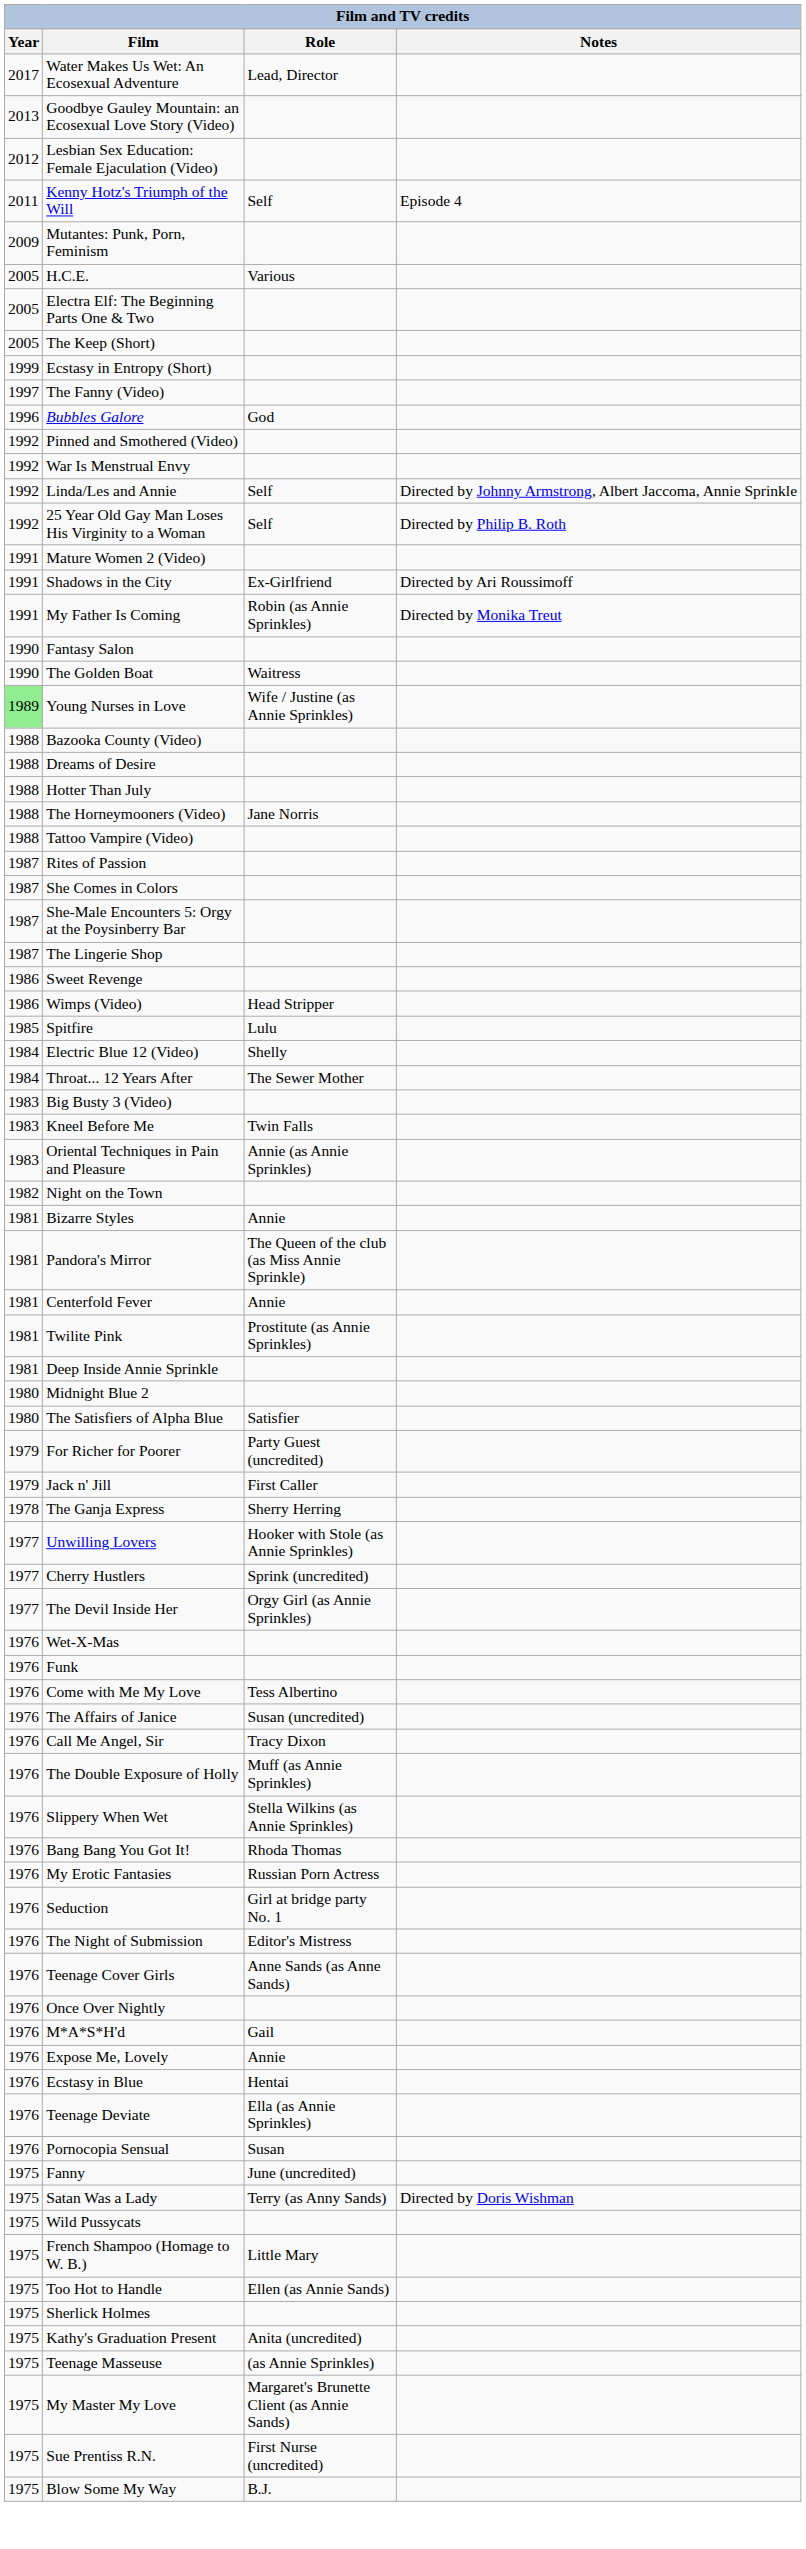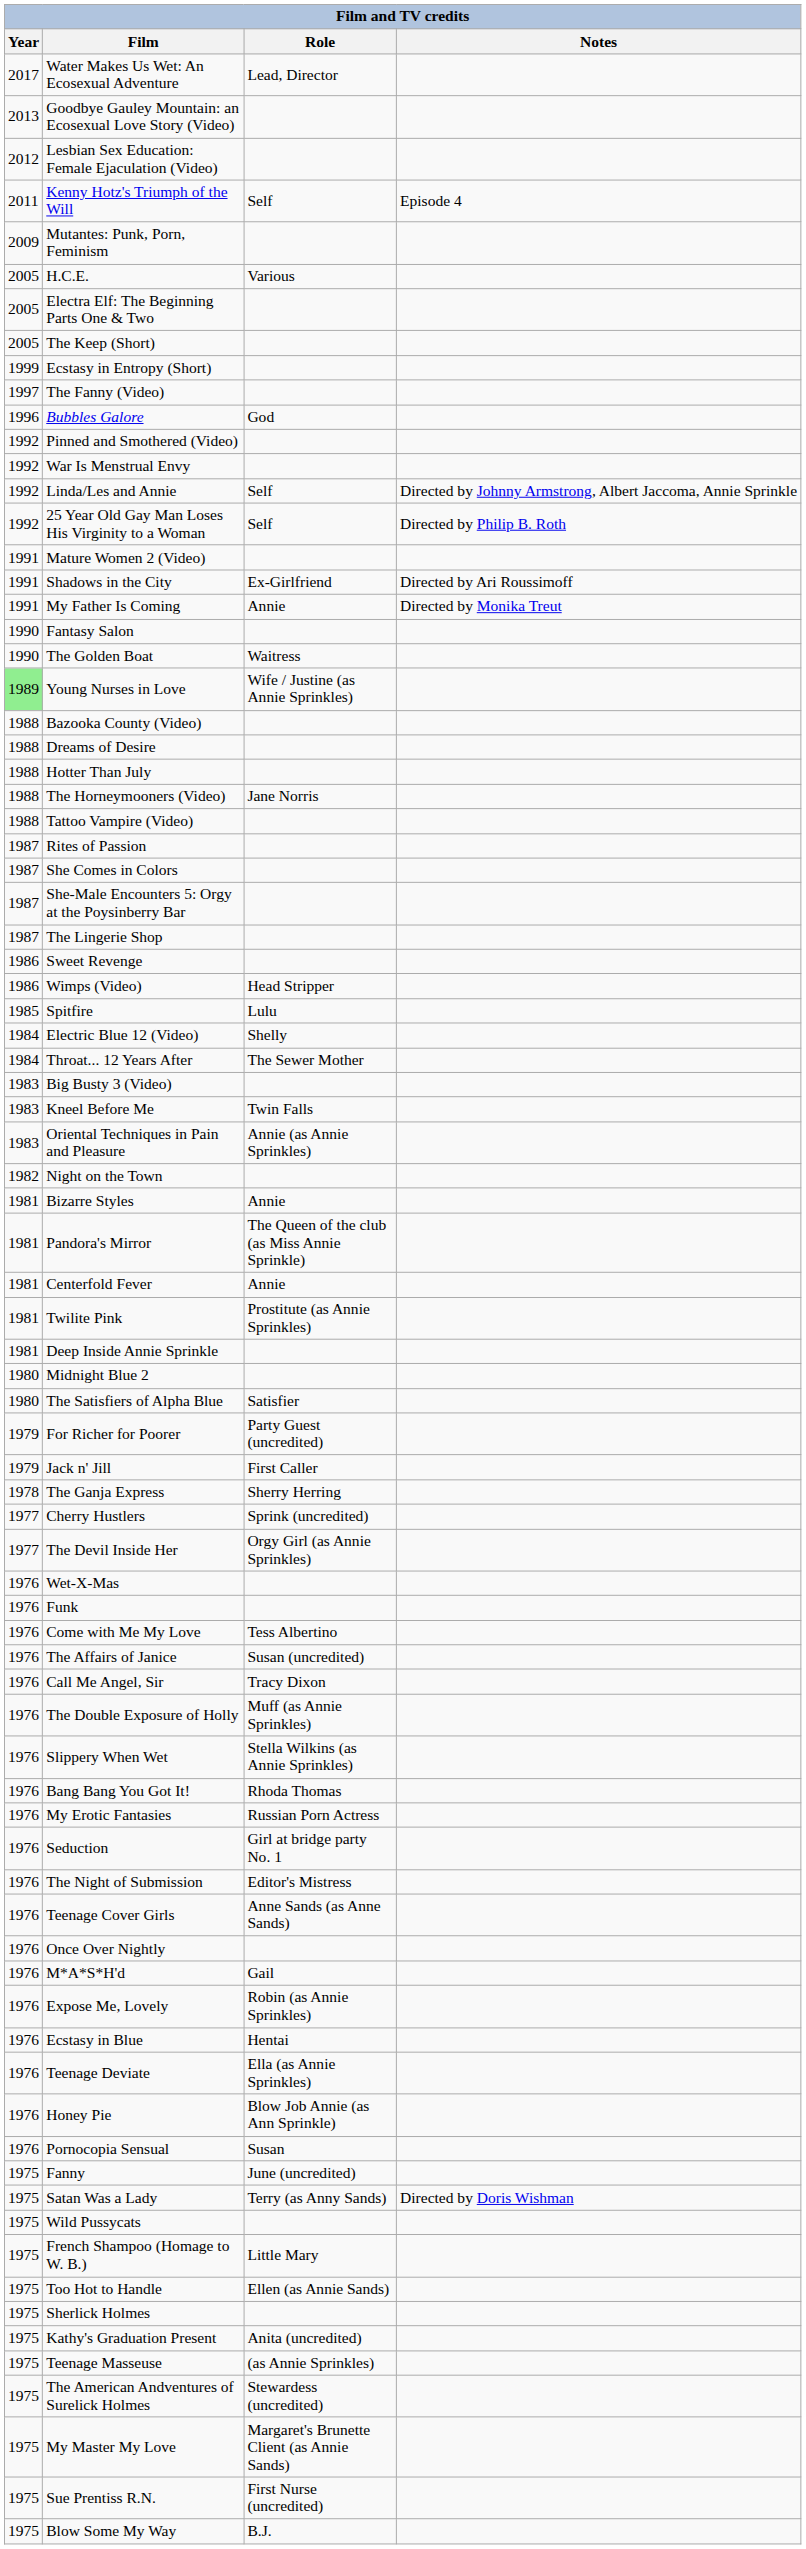 <table class="wikitable">
 <tr style="background:#ccc; text-align:center;">
 <th colspan="4" style="background: LightSteelBlue;">Film and TV credits</th>
 </tr>
 <tr style="background:#ccc; text-align:center;">
 <th style="text-align:center;">Year</th>
 <th style="width:200px;">Film</th>
 <th style="width:150px;">Role</th>
 <th>Notes</th>
 </tr>
 <tr>
 <td>2017</td>
 <td>Water Makes Us Wet: An Ecosexual Adventure</td>
 <td>Lead, Director</td>
 <td></td>
 </tr>
 <tr>
 <td>2013</td>
 <td>Goodbye Gauley Mountain: an Ecosexual Love Story (Video)</td>
 <td></td>
 <td></td>
 </tr>
 <tr>
 <td>2012</td>
 <td>Lesbian Sex Education: Female Ejaculation (Video)</td>
 <td></td>
 <td></td>
 </tr>
 <tr>
 <td>2011</td>
 <td><a href='#'>Kenny Hotz's Triumph of the Will</a></td>
 <td>Self</td>
 <td>Episode 4</td>
 </tr>
 <tr>
 <td>2009</td>
 <td>Mutantes: Punk, Porn, Feminism</td>
 <td></td>
 <td></td>
 </tr>
 <tr>
 <td>2005</td>
 <td>H.C.E.</td>
 <td>Various</td>
 <td></td>
 </tr>
 <tr>
 <td>2005</td>
 <td>Electra Elf: The Beginning Parts One & Two</td>
 <td></td>
 <td></td>
 </tr>
 <tr>
 <td>2005</td>
 <td>The Keep (Short)</td>
 <td></td>
 <td></td>
 </tr>
 <tr>
 <td>1999</td>
 <td>Ecstasy in Entropy (Short)</td>
 <td></td>
 <td></td>
 </tr>
 <tr>
 <td>1997</td>
 <td>The Fanny (Video)</td>
 <td></td>
 <td></td>
 </tr>
 <tr>
 <td>1996</td>
 <td><em><a href='#'>Bubbles Galore</a></em></td>
 <td>God</td>
 <td></td>
 </tr>
 <tr>
 <td>1992</td>
 <td>Pinned and Smothered (Video)</td>
 <td></td>
 <td></td>
 </tr>
 <tr>
 <td>1992</td>
 <td>War Is Menstrual Envy</td>
 <td></td>
 <td></td>
 </tr>
 <tr>
 <td>1992</td>
 <td>Linda/Les and Annie</td>
 <td>Self</td>
 <td>Directed by <a href='#'>Johnny Armstrong</a>, Albert Jaccoma, Annie Sprinkle</td>
 </tr>
 <tr>
 <td>1992</td>
 <td>25 Year Old Gay Man Loses His Virginity to a Woman</td>
 <td>Self</td>
 <td>Directed by <a href='#'>Philip B. Roth</a></td>
 </tr>
 <tr>
 <td>1991</td>
 <td>Mature Women 2 (Video)</td>
 <td></td>
 <td></td>
 </tr>
 <tr>
 <td>1991</td>
 <td>Shadows in the City</td>
 <td>Ex-Girlfriend</td>
 <td>Directed by Ari Roussimoff</td>
 </tr>
 <tr>
 <td>1991</td>
 <td>My Father Is Coming</td>
-<td>Robin (as Annie Sprinkles)</td>
+<td>Annie</td>
 <td>Directed by <a href='#'>Monika Treut</a></td>
 </tr>
 <tr>
 <td>1990</td>
 <td>Fantasy Salon</td>
 <td></td>
 <td></td>
 </tr>
 <tr>
 <td>1990</td>
 <td>The Golden Boat</td>
 <td>Waitress</td>
 <td></td>
 </tr>
 <tr>
 <td style="background: lightgreen;">1989</td>
 <td>Young Nurses in Love</td>
 <td>Wife / Justine (as Annie Sprinkles)</td>
 <td></td>
 </tr>
 <tr>
 <td>1988</td>
 <td>Bazooka County (Video)</td>
 <td></td>
 <td></td>
 </tr>
 <tr>
 <td>1988</td>
 <td>Dreams of Desire</td>
 <td></td>
 <td></td>
 </tr>
 <tr>
 <td>1988</td>
 <td>Hotter Than July</td>
 <td></td>
 <td></td>
 </tr>
 <tr>
 <td>1988</td>
 <td>The Horneymooners (Video)</td>
 <td>Jane Norris</td>
 <td></td>
 </tr>
 <tr>
 <td>1988</td>
 <td>Tattoo Vampire (Video)</td>
 <td></td>
 <td></td>
 </tr>
 <tr>
 <td>1987</td>
 <td>Rites of Passion</td>
 <td></td>
 <td></td>
 </tr>
 <tr>
 <td>1987</td>
 <td>She Comes in Colors</td>
 <td></td>
 <td></td>
 </tr>
 <tr>
 <td>1987</td>
 <td>She-Male Encounters 5: Orgy at the Poysinberry Bar</td>
 <td></td>
 <td></td>
 </tr>
 <tr>
 <td>1987</td>
 <td>The Lingerie Shop</td>
 <td></td>
 <td></td>
 </tr>
 <tr>
 <td>1986</td>
 <td>Sweet Revenge</td>
 <td></td>
 <td></td>
 </tr>
 <tr>
 <td>1986</td>
 <td>Wimps (Video)</td>
 <td>Head Stripper</td>
 <td></td>
 </tr>
 <tr>
 <td>1985</td>
 <td>Spitfire</td>
 <td>Lulu</td>
 <td></td>
 </tr>
 <tr>
 <td>1984</td>
 <td>Electric Blue 12 (Video)</td>
 <td>Shelly</td>
 <td></td>
 </tr>
 <tr>
 <td>1984</td>
 <td>Throat... 12 Years After</td>
 <td>The Sewer Mother</td>
 <td></td>
 </tr>
 <tr>
 <td>1983</td>
 <td>Big Busty 3 (Video)</td>
 <td></td>
 <td></td>
 </tr>
 <tr>
 <td>1983</td>
 <td>Kneel Before Me</td>
 <td>Twin Falls</td>
 <td></td>
 </tr>
 <tr>
 <td>1983</td>
 <td>Oriental Techniques in Pain and Pleasure</td>
 <td>Annie (as Annie Sprinkles)</td>
 <td></td>
 </tr>
 <tr>
 <td>1982</td>
 <td>Night on the Town</td>
 <td></td>
 <td></td>
 </tr>
 <tr>
 <td>1981</td>
 <td>Bizarre Styles</td>
 <td>Annie</td>
 <td></td>
 </tr>
 <tr>
 <td>1981</td>
 <td>Pandora's Mirror</td>
 <td>The Queen of the club (as Miss Annie Sprinkle)</td>
 <td></td>
 </tr>
 <tr>
 <td>1981</td>
 <td>Centerfold Fever</td>
 <td>Annie</td>
 <td></td>
 </tr>
 <tr>
 <td>1981</td>
 <td>Twilite Pink</td>
 <td>Prostitute (as Annie Sprinkles)</td>
 <td></td>
 </tr>
 <tr>
 <td>1981</td>
 <td>Deep Inside Annie Sprinkle</td>
 <td></td>
 <td></td>
 </tr>
 <tr>
 <td>1980</td>
 <td>Midnight Blue 2</td>
 <td></td>
 <td></td>
 </tr>
 <tr>
 <td>1980</td>
 <td>The Satisfiers of Alpha Blue</td>
 <td>Satisfier</td>
 <td></td>
 </tr>
 <tr>
 <td>1979</td>
 <td>For Richer for Poorer</td>
 <td>Party Guest (uncredited)</td>
 <td></td>
 </tr>
 <tr>
 <td>1979</td>
 <td>Jack n' Jill</td>
 <td>First Caller</td>
 <td></td>
 </tr>
 <tr>
 <td>1978</td>
 <td>The Ganja Express</td>
 <td>Sherry Herring</td>
 <td></td>
 </tr>
 <tr>
 <td>1977</td>
-<td><a href='#'>Unwilling Lovers</a></td>
-<td>Hooker with Stole (as Annie Sprinkles)</td>
-<td></td>
-</tr>
-<tr>
-<td>1977</td>
 <td>Cherry Hustlers</td>
 <td>Sprink (uncredited)</td>
 <td></td>
 </tr>
 <tr>
 <td>1977</td>
 <td>The Devil Inside Her</td>
 <td>Orgy Girl (as Annie Sprinkles)</td>
 <td></td>
 </tr>
 <tr>
 <td>1976</td>
 <td>Wet-X-Mas</td>
 <td></td>
 <td></td>
 </tr>
 <tr>
 <td>1976</td>
 <td>Funk</td>
 <td></td>
 <td></td>
 </tr>
 <tr>
 <td>1976</td>
 <td>Come with Me My Love</td>
 <td>Tess Albertino</td>
 <td></td>
 </tr>
 <tr>
 <td>1976</td>
 <td>The Affairs of Janice</td>
 <td>Susan (uncredited)</td>
 <td></td>
 </tr>
 <tr>
 <td>1976</td>
 <td>Call Me Angel, Sir</td>
 <td>Tracy Dixon</td>
 <td></td>
 </tr>
 <tr>
 <td>1976</td>
 <td>The Double Exposure of Holly</td>
 <td>Muff (as Annie Sprinkles)</td>
 <td></td>
 </tr>
 <tr>
 <td>1976</td>
 <td>Slippery When Wet</td>
 <td>Stella Wilkins (as Annie Sprinkles)</td>
 <td></td>
 </tr>
 <tr>
 <td>1976</td>
 <td>Bang Bang You Got It!</td>
 <td>Rhoda Thomas</td>
 <td></td>
 </tr>
 <tr>
 <td>1976</td>
 <td>My Erotic Fantasies</td>
 <td>Russian Porn Actress</td>
 <td></td>
 </tr>
 <tr>
 <td>1976</td>
 <td>Seduction</td>
 <td>Girl at bridge party No. 1</td>
 <td></td>
 </tr>
 <tr>
 <td>1976</td>
 <td>The Night of Submission</td>
 <td>Editor's Mistress</td>
 <td></td>
 </tr>
 <tr>
 <td>1976</td>
 <td>Teenage Cover Girls</td>
 <td>Anne Sands (as Anne Sands)</td>
 <td></td>
 </tr>
 <tr>
 <td>1976</td>
 <td>Once Over Nightly</td>
 <td></td>
 <td></td>
 </tr>
 <tr>
 <td>1976</td>
 <td>M*A*S*H'd</td>
 <td>Gail</td>
 <td></td>
 </tr>
 <tr>
 <td>1976</td>
 <td>Expose Me, Lovely</td>
-<td>Annie</td>
+<td>Robin (as Annie Sprinkles)</td>
 <td></td>
 </tr>
 <tr>
 <td>1976</td>
 <td>Ecstasy in Blue</td>
 <td>Hentai</td>
 <td></td>
 </tr>
 <tr>
 <td>1976</td>
 <td>Teenage Deviate</td>
 <td>Ella (as Annie Sprinkles)</td>
+<td></td>
+</tr>
+<tr>
+<td>1976</td>
+<td>Honey Pie</td>
+<td>Blow Job Annie (as Ann Sprinkle)</td>
 <td></td>
 </tr>
 <tr>
 <td>1976</td>
 <td>Pornocopia Sensual</td>
 <td>Susan</td>
 <td></td>
 </tr>
 <tr>
 <td>1975</td>
 <td>Fanny</td>
 <td>June (uncredited)</td>
 <td></td>
 </tr>
 <tr>
 <td>1975</td>
 <td>Satan Was a Lady</td>
 <td>Terry (as Anny Sands)</td>
 <td>Directed by <a href='#'>Doris Wishman</a></td>
 </tr>
 <tr>
 <td>1975</td>
 <td>Wild Pussycats</td>
 <td></td>
 <td></td>
 </tr>
 <tr>
 <td>1975</td>
 <td>French Shampoo (Homage to W. B.)</td>
 <td>Little Mary</td>
 <td></td>
 </tr>
 <tr>
 <td>1975</td>
 <td>Too Hot to Handle</td>
 <td>Ellen (as Annie Sands)</td>
 <td></td>
 </tr>
 <tr>
 <td>1975</td>
 <td>Sherlick Holmes</td>
 <td></td>
 <td></td>
 </tr>
 <tr>
 <td>1975</td>
 <td>Kathy's Graduation Present</td>
 <td>Anita (uncredited)</td>
 <td></td>
 </tr>
 <tr>
 <td>1975</td>
 <td>Teenage Masseuse</td>
 <td>(as Annie Sprinkles)</td>
 <td></td>
 </tr>
 <tr>
 <td>1975</td>
+<td>The American Andventures of Surelick Holmes</td>
+<td>Stewardess (uncredited)</td>
+<td></td>
+</tr>
+<tr>
+<td>1975</td>
 <td>My Master My Love</td>
 <td>Margaret's Brunette Client (as Annie Sands)</td>
 <td></td>
 </tr>
 <tr>
 <td>1975</td>
 <td>Sue Prentiss R.N.</td>
 <td>First Nurse (uncredited)</td>
 <td></td>
 </tr>
 <tr>
 <td>1975</td>
 <td>Blow Some My Way</td>
 <td>B.J.</td>
 <td></td>
 </tr>
 </table>
